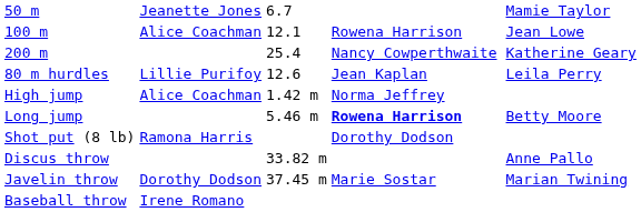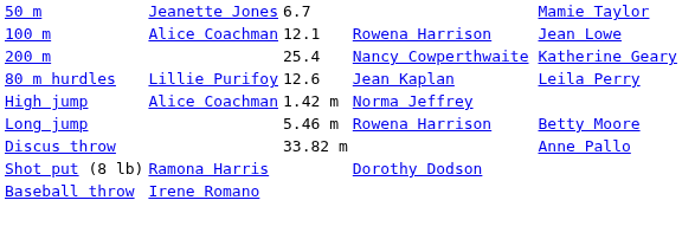 <table>
 <tr>
 <td><a href='#'>50 m</a></td>
 <td><a href='#'>Jeanette Jones</a></td>
 <td>6.7</td>
 <td></td>
 <td></td>
 <td><a href='#'>Mamie Taylor</a></td>
 <td></td>
 </tr>
 <tr>
 <td><a href='#'>100 m</a></td>
 <td><a href='#'>Alice Coachman</a></td>
 <td>12.1</td>
 <td><a href='#'>Rowena Harrison</a></td>
 <td></td>
 <td><a href='#'>Jean Lowe</a></td>
 <td></td>
 </tr>
 <tr>
 <td><a href='#'>200 m</a></td>
 <td></td>
 <td>25.4</td>
 <td><a href='#'>Nancy Cowperthwaite</a></td>
 <td></td>
 <td><a href='#'>Katherine Geary</a></td>
 <td></td>
 </tr>
 <tr>
 <td><a href='#'>80 m hurdles</a></td>
 <td><a href='#'>Lillie Purifoy</a></td>
 <td>12.6</td>
 <td><a href='#'>Jean Kaplan</a></td>
 <td></td>
 <td><a href='#'>Leila Perry</a></td>
 <td></td>
 </tr>
 <tr>
 <td><a href='#'>High jump</a></td>
 <td><a href='#'>Alice Coachman</a></td>
 <td>1.42 m</td>
 <td><a href='#'>Norma Jeffrey</a></td>
 <td></td>
 <td></td>
 <td></td>
 </tr>
 <tr>
 <td><a href='#'>Long jump</a></td>
 <td></td>
 <td>5.46 m</td>
-<td><strong><a href='#'>Rowena Harrison</a></strong></td>
+<td><a href='#'>Rowena Harrison</a></td>
 <td></td>
 <td><a href='#'>Betty Moore</a></td>
+<td></td>
+</tr>
+<tr>
+<td><a href='#'>Discus throw</a></td>
+<td></td>
+<td>33.82 m</td>
+<td></td>
+<td></td>
+<td><a href='#'>Anne Pallo</a></td>
 <td></td>
 </tr>
 <tr>
 <td><a href='#'>Shot put</a> (8 lb)</td>
 <td><a href='#'>Ramona Harris</a></td>
 <td></td>
 <td><a href='#'>Dorothy Dodson</a></td>
 <td></td>
 <td></td>
 <td></td>
 </tr>
 <tr>
-<td><a href='#'>Discus throw</a></td>
-<td></td>
-<td>33.82 m</td>
-<td></td>
-<td></td>
-<td><a href='#'>Anne Pallo</a></td>
-<td></td>
-</tr>
-<tr>
-<td><a href='#'>Javelin throw</a></td>
-<td><a href='#'>Dorothy Dodson</a></td>
-<td>37.45 m</td>
-<td><a href='#'>Marie Sostar</a></td>
-<td></td>
-<td><a href='#'>Marian Twining</a></td>
-<td></td>
-</tr>
-<tr>
 <td><a href='#'>Baseball throw</a></td>
 <td><a href='#'>Irene Romano</a></td>
 <td></td>
 <td></td>
 <td></td>
 <td></td>
 <td></td>
 </tr>
 </table>
